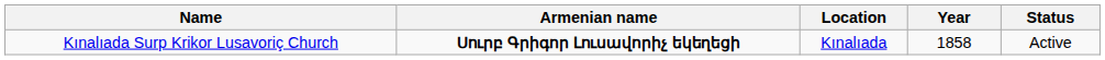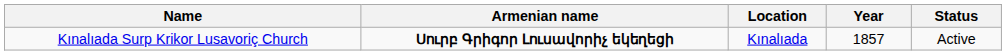 <table class="wikitable sortable" style="font-size:0.90em; width:70em; text-align:center; float: ">
 <tr>
 <th style="width:40em;">Name</th>
 <th style="width:40em;">Armenian name</th>
 <th style="width:8em;">Location</th>
 <th style="width:8em;">Year</th>
 <th style="width:8em;">Status</th>
 </tr>
 <tr>
 <td align="center"><a href='#'>Kınalıada Surp Krikor Lusavoriç Church</a></td>
 <td align="center"><strong>Սուրբ Գրիգոր Լուսավորիչ եկեղեցի</strong></td>
 <td align="center"><a href='#'>Kınalıada</a></td>
-<td align="center">1858</td>
+<td align="center">1857</td>
 <td align="center">Active</td>
 </tr>
 </table>
